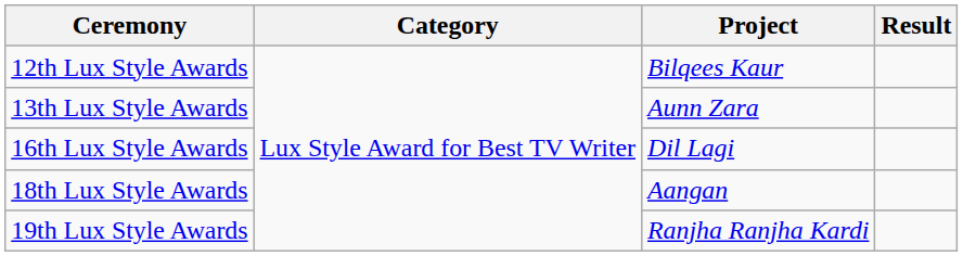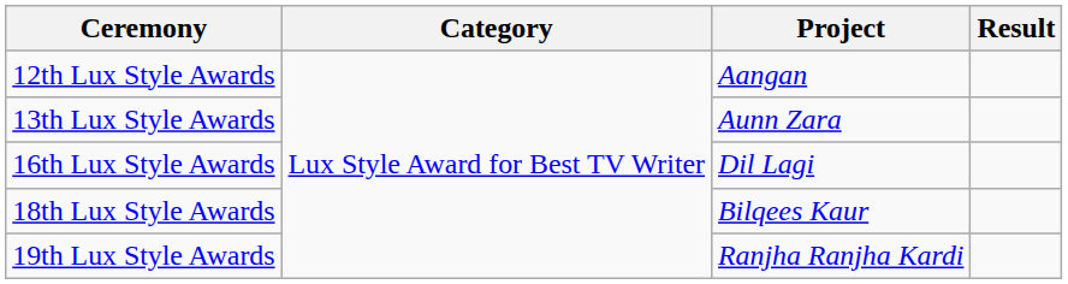 <table class="wikitable style">
 <tr>
 <th>Ceremony</th>
 <th>Category</th>
 <th>Project</th>
 <th>Result</th>
 </tr>
 <tr>
 <td><a href='#'>12th Lux Style Awards</a></td>
 <td rowspan="5"><a href='#'>Lux Style Award for Best TV Writer</a></td>
-<td><em><a href='#'>Bilqees Kaur</a></em></td>
+<td><em><a href='#'>Aangan</a></em></td>
 <td></td>
 </tr>
 <tr>
 <td><a href='#'>13th Lux Style Awards</a></td>
 <td><em><a href='#'>Aunn Zara</a></em></td>
 <td></td>
 </tr>
 <tr>
 <td><a href='#'>16th Lux Style Awards</a></td>
 <td><em><a href='#'>Dil Lagi</a></em></td>
 <td></td>
 </tr>
 <tr>
 <td><a href='#'>18th Lux Style Awards</a></td>
-<td><em><a href='#'>Aangan</a></em></td>
+<td><em><a href='#'>Bilqees Kaur</a></em></td>
 <td></td>
 </tr>
 <tr>
 <td><a href='#'>19th Lux Style Awards</a></td>
 <td><em><a href='#'>Ranjha Ranjha Kardi</a></em></td>
 <td></td>
 </tr>
 </table>
